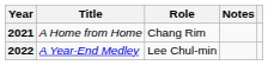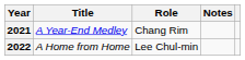 <table class="wikitable plainrowheaders sortable">
 <tr>
 <th scope="col">Year</th>
 <th scope="col">Title</th>
 <th scope="col">Role</th>
 <th scope="col">Notes</th>
 <th scope="col" class="unsortable"></th>
 </tr>
 <tr>
 <th scope="row">2021</th>
-<td><em>A Home from Home</em></td>
+<td><em><a href='#'>A Year-End Medley</a></em></td>
 <td>Chang Rim</td>
 <td></td>
 <td style="text-align:center"></td>
 </tr>
 <tr>
 <th scope="row">2022</th>
-<td><em><a href='#'>A Year-End Medley</a></em></td>
+<td><em>A Home from Home</em></td>
 <td>Lee Chul-min</td>
 <td></td>
 <td style="text-align:center"></td>
 </tr>
 </table>
